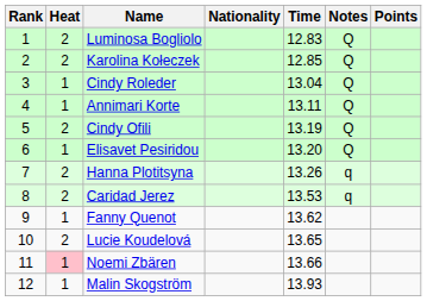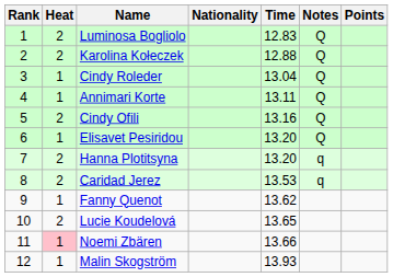 <table class="wikitable sortable" style="text-align:center; font-size:95%">
 <tr>
 <th>Rank</th>
 <th>Heat</th>
 <th>Name</th>
 <th>Nationality</th>
 <th>Time</th>
 <th>Notes</th>
 <th>Points</th>
 </tr>
 <tr bgcolor=ccffcc>
 <td>1</td>
 <td>2</td>
 <td align=left><a href='#'>Luminosa Bogliolo</a></td>
 <td align=left></td>
 <td>12.83</td>
 <td>Q</td>
 <td></td>
 </tr>
 <tr bgcolor=ccffcc>
 <td>2</td>
 <td>2</td>
 <td align=left><a href='#'>Karolina Kołeczek</a></td>
 <td align=left></td>
-<td>12.85</td>
+<td>12.88</td>
 <td>Q</td>
 <td></td>
 </tr>
 <tr bgcolor=ccffcc>
 <td>3</td>
 <td>1</td>
 <td align=left><a href='#'>Cindy Roleder</a></td>
 <td align=left></td>
 <td>13.04</td>
 <td>Q</td>
 <td></td>
 </tr>
 <tr bgcolor=ccffcc>
 <td>4</td>
 <td>1</td>
 <td align=left><a href='#'>Annimari Korte</a></td>
 <td align=left></td>
 <td>13.11</td>
 <td>Q</td>
 <td></td>
 </tr>
 <tr bgcolor=ccffcc>
 <td>5</td>
 <td>2</td>
 <td align=left><a href='#'>Cindy Ofili</a></td>
 <td align=left></td>
-<td>13.19</td>
+<td>13.16</td>
 <td>Q</td>
 <td></td>
 </tr>
 <tr bgcolor=ccffcc>
 <td>6</td>
 <td>1</td>
 <td align=left><a href='#'>Elisavet Pesiridou</a></td>
 <td align=left></td>
 <td>13.20</td>
 <td>Q</td>
 <td></td>
 </tr>
 <tr bgcolor=ddffdd>
 <td>7</td>
 <td>2</td>
 <td align=left><a href='#'>Hanna Plotitsyna</a></td>
 <td align=left></td>
-<td>13.26</td>
+<td>13.20</td>
 <td>q</td>
 <td></td>
 </tr>
 <tr bgcolor=ddffdd>
 <td>8</td>
 <td>2</td>
 <td align=left><a href='#'>Caridad Jerez</a></td>
 <td align=left></td>
 <td>13.53</td>
 <td>q</td>
 <td></td>
 </tr>
 <tr>
 <td>9</td>
 <td>1</td>
 <td align=left><a href='#'>Fanny Quenot</a></td>
 <td align=left></td>
 <td>13.62</td>
 <td></td>
 <td></td>
 </tr>
 <tr>
 <td>10</td>
 <td>2</td>
 <td align=left><a href='#'>Lucie Koudelová</a></td>
 <td align=left></td>
 <td>13.65</td>
 <td></td>
 <td></td>
 </tr>
 <tr>
 <td>11</td>
 <td style="background: pink;">1</td>
 <td align=left><a href='#'>Noemi Zbären</a></td>
 <td align=left></td>
 <td>13.66</td>
 <td></td>
 <td></td>
 </tr>
 <tr>
 <td>12</td>
 <td>1</td>
 <td align=left><a href='#'>Malin Skogström</a></td>
 <td align=left></td>
 <td>13.93</td>
 <td></td>
 <td></td>
 </tr>
 </table>
